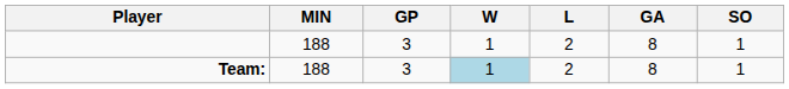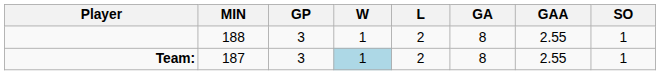 <table class="wikitable sortable" width="60%">
 <tr>
 <th bgcolor="#DDDDFF" width="10%">Player</th>
 <th width="3%" bgcolor="#DDDDFF" title="Minutes played">MIN</th>
 <th width="3%" bgcolor="#DDDDFF" title="Games played in">GP</th>
 <th width="3%" bgcolor="#DDDDFF" title="Games played in">W</th>
 <th width="3%" bgcolor="#DDDDFF"title="Games played in">L</th>
 <th width="3%" bgcolor="#DDDDFF" title="Goals against">GA</th>
+<th width="3%" bgcolor="#DDDDFF" title="Goals against average">GAA</th>
 <th width="3%" bgcolor="#DDDDFF" title="Shut-outs">SO</th>
 </tr>
 <tr align="center">
 <td align="right"></td>
 <td>188</td>
 <td>3</td>
 <td>1</td>
 <td>2</td>
 <td>8</td>
+<td>2.55</td>
 <td>1</td>
 </tr>
 <tr align="center">
 <td align="right"><strong>Team:</strong></td>
-<td>188</td>
+<td>187</td>
 <td>3</td>
 <td style="background: lightblue;">1</td>
 <td>2</td>
 <td>8</td>
+<td>2.55</td>
 <td>1</td>
 </tr>
 </table>
